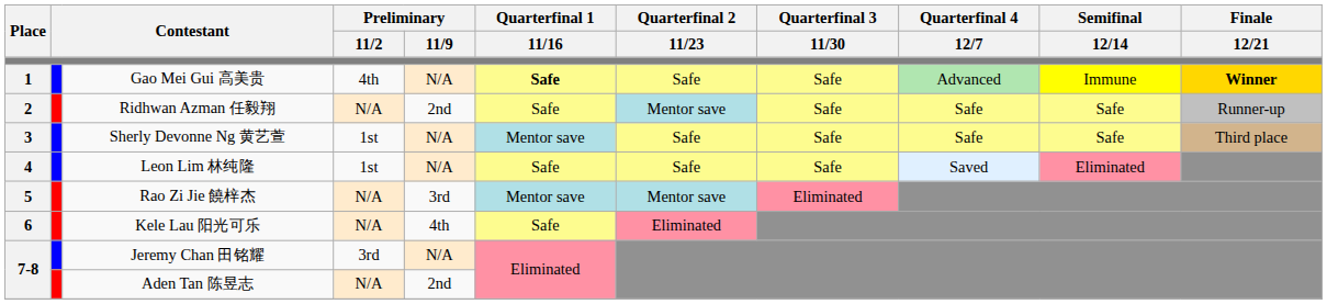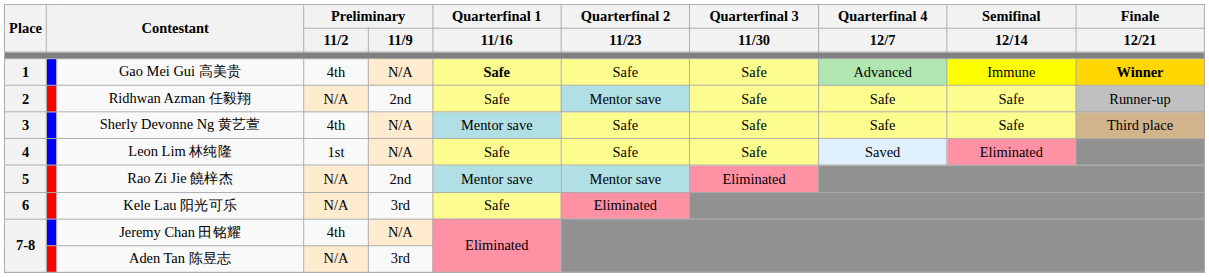 <table class="wikitable nowrap" style="margin:1em auto; text-align:center; font-size:95% ;">
 <tr>
 <th scope="col" style="width:3%;"rowspan="2">Place</th>
 <th scope="col" style="width:20%;"rowspan="2" colspan="2">Contestant</th>
 <th scope="col" style="width:10%;" colspan=2>Preliminary</th>
 <th scope="col" style="width:10%;">Quarterfinal 1</th>
 <th scope="col" style="width:10%;">Quarterfinal 2</th>
 <th scope="col" style="width:10%;">Quarterfinal 3</th>
 <th scope="col" style="width:10%;">Quarterfinal 4</th>
 <th scope="col" style="width:10%;">Semifinal</th>
 <th scope="col" style="width:10%;">Finale</th>
 </tr>
 <tr>
 <th scope="col">11/2</th>
 <th scope="col">11/9</th>
 <th scope="col">11/16</th>
 <th scope="col">11/23</th>
 <th scope="col">11/30</th>
 <th scope="col">12/7</th>
 <th scope="col">12/14</th>
 <th scope="col">12/21</th>
 </tr>
 <tr>
 <th colspan="11" style="background:gray;"></th>
 </tr>
 <tr>
 <th scope="row">1</th>
 <td style="background:blue;"></td>
 <td>Gao Mei Gui 高美贵</td>
 <td>4th</td>
 <td style="background:#FFEBCD;">N/A</td>
 <td style="background:#FDFC8F;"><strong>Safe</strong></td>
 <td style="background:#FDFC8F;">Safe</td>
 <td style="background:#FDFC8F;">Safe</td>
 <td style="background:#b0e6b0;">Advanced</td>
 <td style="background:yellow;">Immune</td>
 <td style="background:gold;"><strong>Winner</strong></td>
 </tr>
 <tr>
 <th scope="row">2</th>
 <td style="background:red;"></td>
 <td>Ridhwan Azman 任毅翔</td>
 <td style="background:#FFEBCD;">N/A</td>
 <td>2nd</td>
 <td style="background:#FDFC8F;">Safe</td>
 <td style="background:#B0E0E6;">Mentor save</td>
 <td style="background:#FDFC8F;">Safe</td>
 <td style="background:#FDFC8F;">Safe</td>
 <td style="background:#FDFC8F;">Safe</td>
 <td style="background:silver;">Runner-up</td>
 </tr>
 <tr>
 <th scope="row">3</th>
 <td style="background:blue;"></td>
 <td>Sherly Devonne Ng 黄艺萱</td>
-<td>1st</td>
+<td>4th</td>
 <td style="background:#FFEBCD;">N/A</td>
 <td style="background:#B0E0E6;">Mentor save</td>
 <td style="background:#FDFC8F;">Safe</td>
 <td style="background:#FDFC8F;">Safe</td>
 <td style="background:#FDFC8F;">Safe</td>
 <td style="background:#FDFC8F;">Safe</td>
 <td style="background:Tan;">Third place</td>
 </tr>
 <tr>
 <th scope="row">4</th>
 <td style="background:blue;"></td>
 <td>Leon Lim 林纯隆</td>
 <td>1st</td>
 <td style="background:#FFEBCD;">N/A</td>
 <td style="background:#FDFC8F;">Safe</td>
 <td style="background:#FDFC8F;">Safe</td>
 <td style="background:#FDFC8F;">Safe</td>
 <td style="background:#e0f0ff;">Saved</td>
 <td style="background:#FF91A4;">Eliminated</td>
 <td style="background:#919191;"></td>
 </tr>
 <tr>
 <th scope="row">5</th>
 <td style="background:red;"></td>
 <td>Rao Zi Jie 饒梓杰</td>
 <td style="background:#FFEBCD;">N/A</td>
-<td>3rd</td>
+<td>2nd</td>
 <td style="background:#B0E0E6;">Mentor save</td>
 <td style="background:#B0E0E6;">Mentor save</td>
 <td style="background:#FF91A4;">Eliminated</td>
 <td style="background:#919191;" colspan="3"></td>
 </tr>
 <tr>
 <th scope="row">6</th>
 <td style="background:red;"></td>
 <td>Kele Lau 阳光可乐</td>
 <td style="background:#FFEBCD;">N/A</td>
-<td>4th</td>
+<td>3rd</td>
 <td style="background:#FDFC8F;">Safe</td>
 <td style="background:#FF91A4;">Eliminated</td>
 <td style="background:#919191;" colspan="4"></td>
 </tr>
 <tr>
 <th scope="row" rowspan=2>7-8</th>
 <td style="background:blue;"></td>
 <td>Jeremy Chan 田铭耀</td>
-<td>3rd</td>
+<td>4th</td>
 <td style="background:#FFEBCD;">N/A</td>
 <td style="background:#FF91A4;" rowspan="2">Eliminated</td>
 <td style="background:#919191;" colspan="5" rowspan="2"></td>
 </tr>
 <tr>
 <td style="background:red;"></td>
 <td>Aden Tan 陈昱志</td>
 <td style="background:#FFEBCD;">N/A</td>
-<td>2nd</td>
+<td>3rd</td>
 </tr>
 <tr>
 </tr>
 </table>
